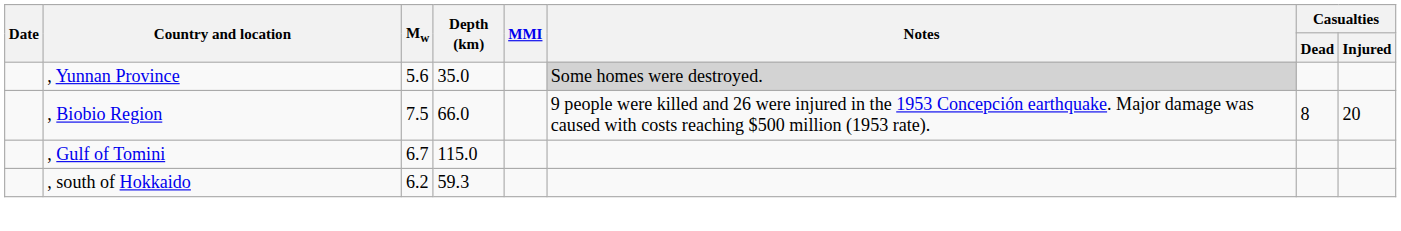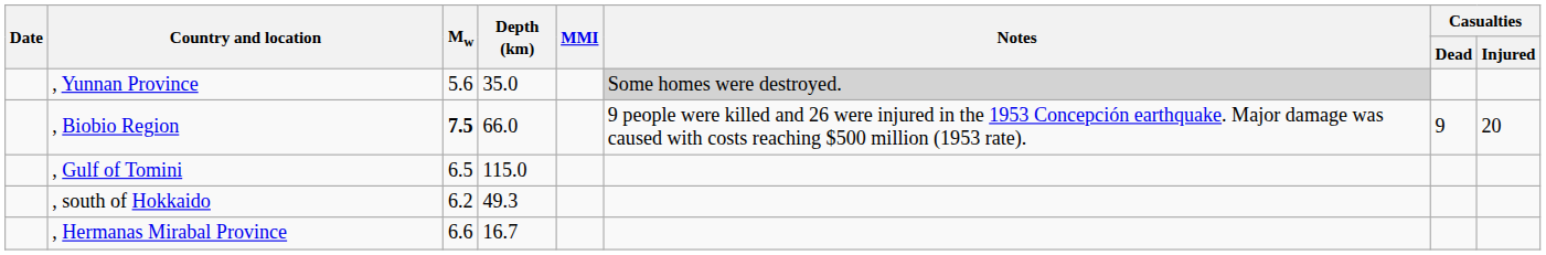 <table class="wikitable sortable sort-under" style="border:1px black; margin-left:1em;">
 <tr>
 <th rowspan="2"><small>Date</small></th>
 <th rowspan="2" style="width: 310px"><small>Country and location</small></th>
 <th rowspan="2"><small>M<sub>w</sub></small></th>
 <th rowspan="2"><small>Depth (km)</small></th>
 <th rowspan="2"><small><a href='#'>MMI</a></small></th>
 <th rowspan="2" class="unsortable"><small>Notes</small></th>
 <th colspan="2"><small>Casualties</small></th>
 </tr>
 <tr>
 <th><small>Dead</small></th>
 <th><small>Injured</small></th>
 </tr>
 <tr>
 <td></td>
 <td>, <a href='#'>Yunnan Province</a></td>
 <td>5.6</td>
 <td>35.0</td>
 <td></td>
 <td style="background: lightgrey;">Some homes were destroyed.</td>
 <td></td>
 <td></td>
 </tr>
 <tr>
 <td></td>
 <td>, <a href='#'>Biobio Region</a></td>
-<td>7.5</td>
+<td><strong>7.5</strong></td>
 <td>66.0</td>
 <td></td>
 <td>9 people were killed and 26 were injured in the <a href='#'>1953 Concepción earthquake</a>. Major damage was caused with costs reaching $500 million (1953 rate).</td>
-<td>8</td>
+<td>9</td>
 <td>20</td>
 </tr>
 <tr>
 <td></td>
 <td>, <a href='#'>Gulf of Tomini</a></td>
-<td>6.7</td>
+<td>6.5</td>
 <td>115.0</td>
 <td></td>
 <td></td>
 <td></td>
 <td></td>
 </tr>
 <tr>
 <td></td>
 <td>, south of <a href='#'>Hokkaido</a></td>
 <td>6.2</td>
-<td>59.3</td>
+<td>49.3</td>
+<td></td>
+<td></td>
+<td></td>
+<td></td>
+</tr>
+<tr>
+<td></td>
+<td>, <a href='#'>Hermanas Mirabal Province</a></td>
+<td>6.6</td>
+<td>16.7</td>
 <td></td>
 <td></td>
 <td></td>
 <td></td>
 </tr>
 </table>
